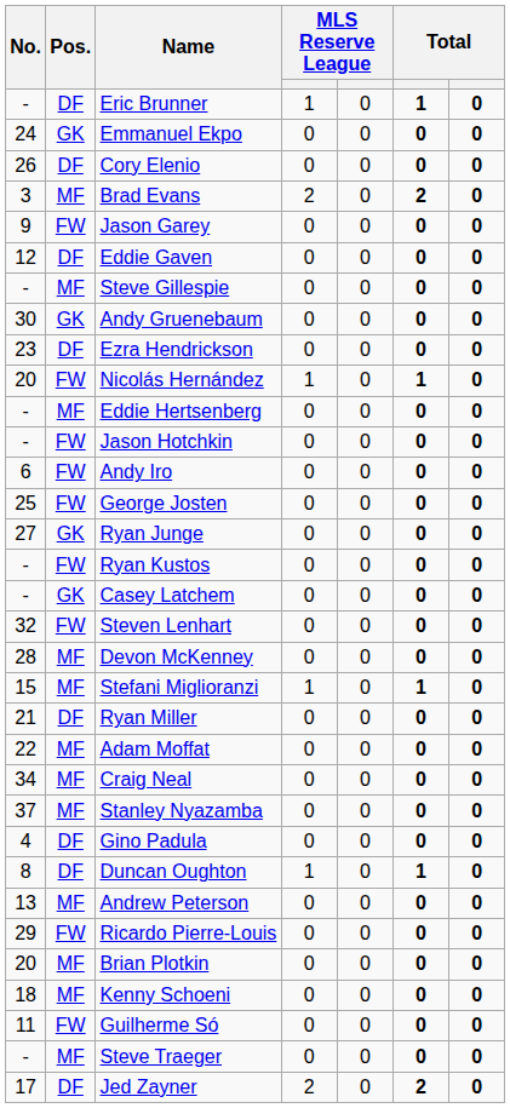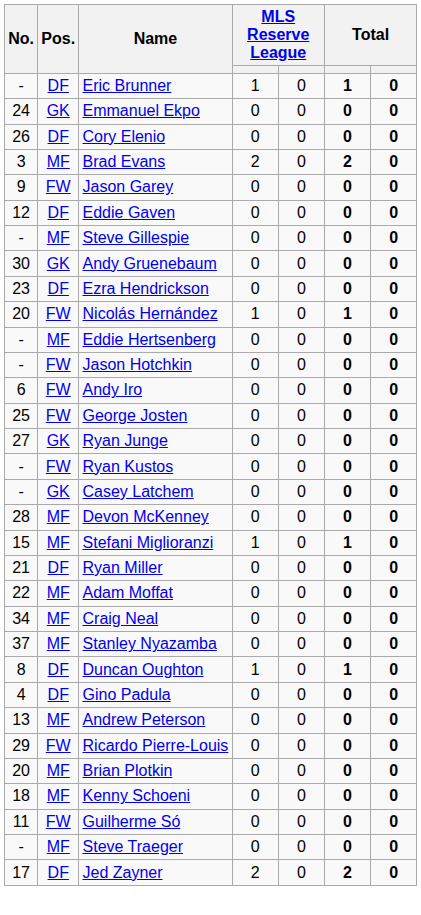 <table class="wikitable sortable" style="text-align: center;">
 <tr>
 <th rowspan=2>No.</th>
 <th rowspan=2>Pos.</th>
 <th rowspan=2>Name</th>
 <th colspan=2 style="width:85px;"><a href='#'>MLS Reserve League</a></th>
 <th colspan=2 style="width:85px;"><strong>Total</strong></th>
 </tr>
 <tr>
 <th></th>
 <th></th>
 <th></th>
 <th></th>
 </tr>
 <tr>
 <td>-</td>
 <td><a href='#'>DF</a></td>
 <td align=left> <a href='#'>Eric Brunner</a></td>
 <td>1</td>
 <td>0</td>
 <td><strong>1</strong></td>
 <td><strong>0</strong></td>
 </tr>
 <tr>
 <td>24</td>
 <td><a href='#'>GK</a></td>
 <td align=left> <a href='#'>Emmanuel Ekpo</a></td>
 <td>0</td>
 <td>0</td>
 <td><strong>0</strong></td>
 <td><strong>0</strong></td>
 </tr>
 <tr>
 <td>26</td>
 <td><a href='#'>DF</a></td>
 <td align=left> <a href='#'>Cory Elenio</a></td>
 <td>0</td>
 <td>0</td>
 <td><strong>0</strong></td>
 <td><strong>0</strong></td>
 </tr>
 <tr>
 <td>3</td>
 <td><a href='#'>MF</a></td>
 <td align=left> <a href='#'>Brad Evans</a></td>
 <td>2</td>
 <td>0</td>
 <td><strong>2</strong></td>
 <td><strong>0</strong></td>
 </tr>
 <tr>
 <td>9</td>
 <td><a href='#'>FW</a></td>
 <td align=left> <a href='#'>Jason Garey</a></td>
 <td>0</td>
 <td>0</td>
 <td><strong>0</strong></td>
 <td><strong>0</strong></td>
 </tr>
 <tr>
 <td>12</td>
 <td><a href='#'>DF</a></td>
 <td align=left> <a href='#'>Eddie Gaven</a></td>
 <td>0</td>
 <td>0</td>
 <td><strong>0</strong></td>
 <td><strong>0</strong></td>
 </tr>
 <tr>
 <td>-</td>
 <td><a href='#'>MF</a></td>
 <td align=left> <a href='#'>Steve Gillespie</a></td>
 <td>0</td>
 <td>0</td>
 <td><strong>0</strong></td>
 <td><strong>0</strong></td>
 </tr>
 <tr>
 <td>30</td>
 <td><a href='#'>GK</a></td>
 <td align=left> <a href='#'>Andy Gruenebaum</a></td>
 <td>0</td>
 <td>0</td>
 <td><strong>0</strong></td>
 <td><strong>0</strong></td>
 </tr>
 <tr>
 <td>23</td>
 <td><a href='#'>DF</a></td>
 <td align=left> <a href='#'>Ezra Hendrickson</a></td>
 <td>0</td>
 <td>0</td>
 <td><strong>0</strong></td>
 <td><strong>0</strong></td>
 </tr>
 <tr>
 <td>20</td>
 <td><a href='#'>FW</a></td>
 <td align=left> <a href='#'>Nicolás Hernández</a></td>
 <td>1</td>
 <td>0</td>
 <td><strong>1</strong></td>
 <td><strong>0</strong></td>
 </tr>
 <tr>
 <td>-</td>
 <td><a href='#'>MF</a></td>
 <td align=left> <a href='#'>Eddie Hertsenberg</a></td>
 <td>0</td>
 <td>0</td>
 <td><strong>0</strong></td>
 <td><strong>0</strong></td>
 </tr>
 <tr>
 <td>-</td>
 <td><a href='#'>FW</a></td>
 <td align=left> <a href='#'>Jason Hotchkin</a></td>
 <td>0</td>
 <td>0</td>
 <td><strong>0</strong></td>
 <td><strong>0</strong></td>
 </tr>
 <tr>
 <td>6</td>
 <td><a href='#'>FW</a></td>
 <td align=left> <a href='#'>Andy Iro</a></td>
 <td>0</td>
 <td>0</td>
 <td><strong>0</strong></td>
 <td><strong>0</strong></td>
 </tr>
 <tr>
 <td>25</td>
 <td><a href='#'>FW</a></td>
 <td align=left> <a href='#'>George Josten</a></td>
 <td>0</td>
 <td>0</td>
 <td><strong>0</strong></td>
 <td><strong>0</strong></td>
 </tr>
 <tr>
 <td>27</td>
 <td><a href='#'>GK</a></td>
 <td align=left> <a href='#'>Ryan Junge</a></td>
 <td>0</td>
 <td>0</td>
 <td><strong>0</strong></td>
 <td><strong>0</strong></td>
 </tr>
 <tr>
 <td>-</td>
 <td><a href='#'>FW</a></td>
 <td align=left> <a href='#'>Ryan Kustos</a></td>
 <td>0</td>
 <td>0</td>
 <td><strong>0</strong></td>
 <td><strong>0</strong></td>
 </tr>
 <tr>
 <td>-</td>
 <td><a href='#'>GK</a></td>
 <td align=left> <a href='#'>Casey Latchem</a></td>
 <td>0</td>
 <td>0</td>
 <td><strong>0</strong></td>
 <td><strong>0</strong></td>
 </tr>
 <tr>
-<td>32</td>
-<td><a href='#'>FW</a></td>
-<td align=left> <a href='#'>Steven Lenhart</a></td>
-<td>0</td>
-<td>0</td>
-<td><strong>0</strong></td>
-<td><strong>0</strong></td>
-</tr>
-<tr>
 <td>28</td>
 <td><a href='#'>MF</a></td>
 <td align=left> <a href='#'>Devon McKenney</a></td>
 <td>0</td>
 <td>0</td>
 <td><strong>0</strong></td>
 <td><strong>0</strong></td>
 </tr>
 <tr>
 <td>15</td>
 <td><a href='#'>MF</a></td>
 <td align=left> <a href='#'>Stefani Miglioranzi</a></td>
 <td>1</td>
 <td>0</td>
 <td><strong>1</strong></td>
 <td><strong>0</strong></td>
 </tr>
 <tr>
 <td>21</td>
 <td><a href='#'>DF</a></td>
 <td align=left> <a href='#'>Ryan Miller</a></td>
 <td>0</td>
 <td>0</td>
 <td><strong>0</strong></td>
 <td><strong>0</strong></td>
 </tr>
 <tr>
 <td>22</td>
 <td><a href='#'>MF</a></td>
 <td align=left> <a href='#'>Adam Moffat</a></td>
 <td>0</td>
 <td>0</td>
 <td><strong>0</strong></td>
 <td><strong>0</strong></td>
 </tr>
 <tr>
 <td>34</td>
 <td><a href='#'>MF</a></td>
 <td align=left> <a href='#'>Craig Neal</a></td>
 <td>0</td>
 <td>0</td>
 <td><strong>0</strong></td>
 <td><strong>0</strong></td>
 </tr>
 <tr>
 <td>37</td>
 <td><a href='#'>MF</a></td>
 <td align=left> <a href='#'>Stanley Nyazamba</a></td>
 <td>0</td>
 <td>0</td>
 <td><strong>0</strong></td>
 <td><strong>0</strong></td>
 </tr>
 <tr>
+<td>8</td>
+<td><a href='#'>DF</a></td>
+<td align=left> <a href='#'>Duncan Oughton</a></td>
+<td>1</td>
+<td>0</td>
+<td><strong>1</strong></td>
+<td><strong>0</strong></td>
+</tr>
+<tr>
 <td>4</td>
 <td><a href='#'>DF</a></td>
 <td align=left> <a href='#'>Gino Padula</a></td>
 <td>0</td>
 <td>0</td>
 <td><strong>0</strong></td>
-<td><strong>0</strong></td>
-</tr>
-<tr>
-<td>8</td>
-<td><a href='#'>DF</a></td>
-<td align=left> <a href='#'>Duncan Oughton</a></td>
-<td>1</td>
-<td>0</td>
-<td><strong>1</strong></td>
 <td><strong>0</strong></td>
 </tr>
 <tr>
 <td>13</td>
 <td><a href='#'>MF</a></td>
 <td align=left> <a href='#'>Andrew Peterson</a></td>
 <td>0</td>
 <td>0</td>
 <td><strong>0</strong></td>
 <td><strong>0</strong></td>
 </tr>
 <tr>
 <td>29</td>
 <td><a href='#'>FW</a></td>
 <td align=left> <a href='#'>Ricardo Pierre-Louis</a></td>
 <td>0</td>
 <td>0</td>
 <td><strong>0</strong></td>
 <td><strong>0</strong></td>
 </tr>
 <tr>
 <td>20</td>
 <td><a href='#'>MF</a></td>
 <td align=left> <a href='#'>Brian Plotkin</a></td>
 <td>0</td>
 <td>0</td>
 <td><strong>0</strong></td>
 <td><strong>0</strong></td>
 </tr>
 <tr>
 <td>18</td>
 <td><a href='#'>MF</a></td>
 <td align=left> <a href='#'>Kenny Schoeni</a></td>
 <td>0</td>
 <td>0</td>
 <td><strong>0</strong></td>
 <td><strong>0</strong></td>
 </tr>
 <tr>
 <td>11</td>
 <td><a href='#'>FW</a></td>
 <td align=left> <a href='#'>Guilherme Só</a></td>
 <td>0</td>
 <td>0</td>
 <td><strong>0</strong></td>
 <td><strong>0</strong></td>
 </tr>
 <tr>
 <td>-</td>
 <td><a href='#'>MF</a></td>
 <td align=left> <a href='#'>Steve Traeger</a></td>
 <td>0</td>
 <td>0</td>
 <td><strong>0</strong></td>
 <td><strong>0</strong></td>
 </tr>
 <tr>
 <td>17</td>
 <td><a href='#'>DF</a></td>
 <td align=left> <a href='#'>Jed Zayner</a></td>
 <td>2</td>
 <td>0</td>
 <td><strong>2</strong></td>
 <td><strong>0</strong></td>
 </tr>
 </table>
